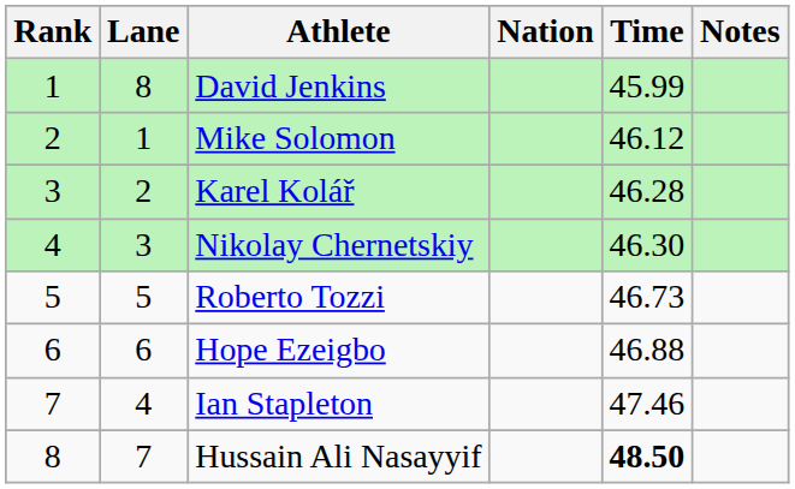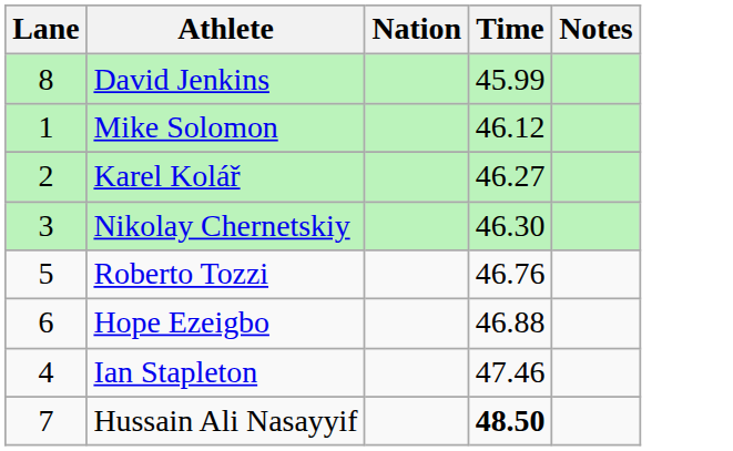 <table class="wikitable sortable" style="text-align:center">
 <tr>
-<th>Rank</th>
 <th>Lane</th>
 <th>Athlete</th>
 <th>Nation</th>
 <th>Time</th>
 <th>Notes</th>
 </tr>
 <tr style="background:#bbf3bb;">
-<td>1</td>
 <td>8</td>
 <td align=left><a href='#'>David Jenkins</a></td>
 <td align=left></td>
 <td>45.99</td>
 <td></td>
 </tr>
 <tr style="background:#bbf3bb;">
-<td>2</td>
 <td>1</td>
 <td align=left><a href='#'>Mike Solomon</a></td>
 <td align=left></td>
 <td>46.12</td>
 <td></td>
 </tr>
 <tr style="background:#bbf3bb;">
-<td>3</td>
 <td>2</td>
 <td align=left><a href='#'>Karel Kolář</a></td>
 <td align=left></td>
-<td>46.28</td>
+<td>46.27</td>
 <td></td>
 </tr>
 <tr style="background:#bbf3bb;">
-<td>4</td>
 <td>3</td>
 <td align=left><a href='#'>Nikolay Chernetskiy</a></td>
 <td align=left></td>
 <td>46.30</td>
 <td></td>
 </tr>
 <tr>
 <td>5</td>
-<td>5</td>
 <td align=left><a href='#'>Roberto Tozzi</a></td>
 <td align=left></td>
-<td>46.73</td>
+<td>46.76</td>
 <td></td>
 </tr>
 <tr>
-<td>6</td>
 <td>6</td>
 <td align=left><a href='#'>Hope Ezeigbo</a></td>
 <td align=left></td>
 <td>46.88</td>
 <td></td>
 </tr>
 <tr>
-<td>7</td>
 <td>4</td>
 <td align=left><a href='#'>Ian Stapleton</a></td>
 <td align=left></td>
 <td>47.46</td>
 <td></td>
 </tr>
 <tr>
-<td>8</td>
 <td>7</td>
 <td align=left>Hussain Ali Nasayyif</td>
 <td align=left></td>
 <td><strong>48.50</strong></td>
 <td></td>
 </tr>
 </table>
